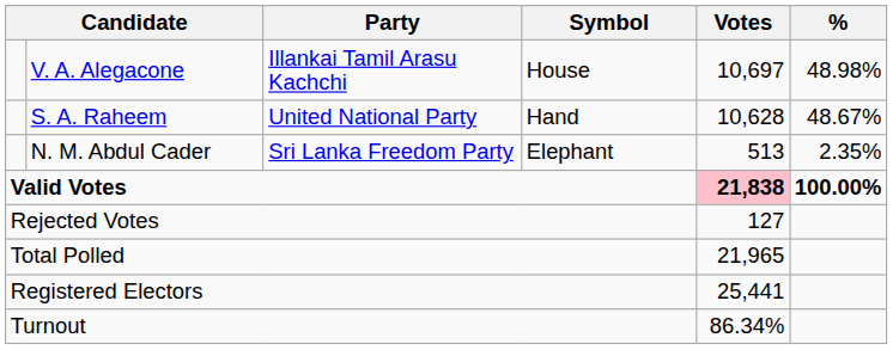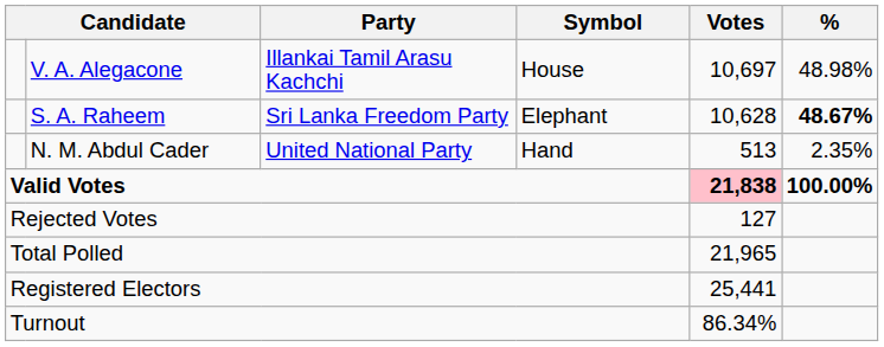 <table class="wikitable" border="1" style="text-align:right;">
 <tr>
 <th align=left colspan=2 width="180">Candidate</th>
 <th align=left width="180">Party</th>
 <th align=left width="120">Symbol</th>
 <th align=left width="60">Votes</th>
 <th align=left width="60">%</th>
 </tr>
 <tr>
 <td bgcolor=> </td>
 <td align=left><a href='#'>V. A. Alegacone</a></td>
 <td align=left><a href='#'>Illankai Tamil Arasu Kachchi</a></td>
 <td align=left>House</td>
 <td>10,697</td>
 <td>48.98%</td>
 </tr>
 <tr>
 <td bgcolor=> </td>
 <td align=left><a href='#'>S. A. Raheem</a></td>
-<td align=left><a href='#'>United National Party</a></td>
-<td align=left>Hand</td>
+<td align=left><a href='#'>Sri Lanka Freedom Party</a></td>
+<td align=left>Elephant</td>
 <td>10,628</td>
-<td>48.67%</td>
+<td><strong>48.67%</strong></td>
 </tr>
 <tr>
 <td bgcolor=> </td>
 <td align=left>N. M. Abdul Cader</td>
-<td align=left><a href='#'>Sri Lanka Freedom Party</a></td>
-<td align=left>Elephant</td>
+<td align=left><a href='#'>United National Party</a></td>
+<td align=left>Hand</td>
 <td>513</td>
 <td>2.35%</td>
 </tr>
 <tr>
 <td align=left colspan=4><strong>Valid Votes</strong></td>
 <td style="background: pink;"><strong>21,838</strong></td>
 <td><strong>100.00%</strong></td>
 </tr>
 <tr>
 <td align=left colspan=4>Rejected Votes</td>
 <td>127</td>
 <td></td>
 </tr>
 <tr>
 <td align=left colspan=4>Total Polled</td>
 <td>21,965</td>
 <td></td>
 </tr>
 <tr>
 <td align=left colspan=4>Registered Electors</td>
 <td>25,441</td>
 <td></td>
 </tr>
 <tr>
 <td align=left colspan=4>Turnout</td>
 <td>86.34%</td>
 </tr>
 </table>
